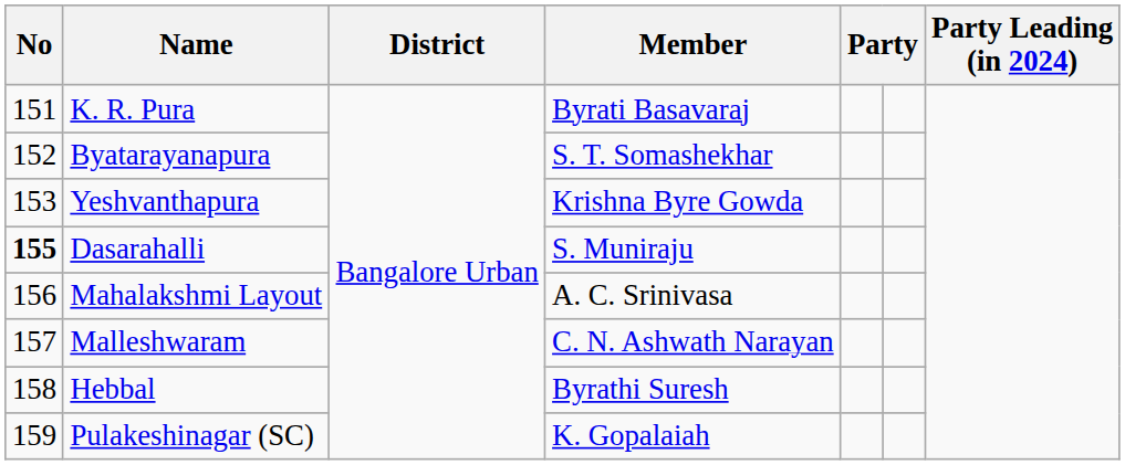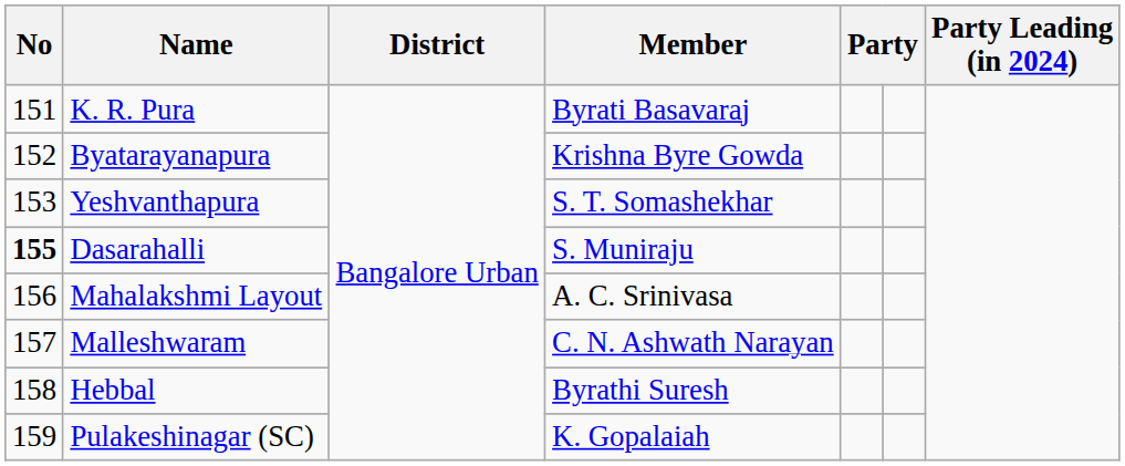 <table class="wikitable">
 <tr>
 <th>No</th>
 <th>Name</th>
 <th>District</th>
 <th>Member</th>
 <th colspan="2">Party</th>
 <th colspan="2">Party Leading<br>(in <a href='#'>2024</a>)</th>
 </tr>
 <tr>
 <td>151</td>
 <td><a href='#'>K. R. Pura</a></td>
 <td rowspan="8"><a href='#'>Bangalore Urban</a></td>
 <td><a href='#'>Byrati Basavaraj</a></td>
 <td></td>
 <td></td>
 </tr>
 <tr>
 <td>152</td>
 <td><a href='#'>Byatarayanapura</a></td>
-<td><a href='#'>S. T. Somashekhar</a></td>
+<td><a href='#'>Krishna Byre Gowda</a></td>
 <td></td>
 <td></td>
 </tr>
 <tr>
 <td>153</td>
 <td><a href='#'>Yeshvanthapura</a></td>
-<td><a href='#'>Krishna Byre Gowda</a></td>
+<td><a href='#'>S. T. Somashekhar</a></td>
 <td></td>
 <td></td>
 </tr>
 <tr>
 <td><strong>155</strong></td>
 <td><a href='#'>Dasarahalli</a></td>
 <td><a href='#'>S. Muniraju</a></td>
 <td></td>
 <td></td>
 </tr>
 <tr>
 <td>156</td>
 <td><a href='#'>Mahalakshmi Layout</a></td>
 <td>A. C. Srinivasa</td>
 <td></td>
 <td></td>
 </tr>
 <tr>
 <td>157</td>
 <td><a href='#'>Malleshwaram</a></td>
 <td><a href='#'>C. N. Ashwath Narayan</a></td>
 <td></td>
 <td></td>
 </tr>
 <tr>
 <td>158</td>
 <td><a href='#'>Hebbal</a></td>
 <td><a href='#'>Byrathi Suresh</a></td>
 <td></td>
 <td></td>
 </tr>
 <tr>
 <td>159</td>
 <td><a href='#'>Pulakeshinagar</a> (SC)</td>
 <td><a href='#'>K. Gopalaiah</a></td>
 <td></td>
 <td></td>
 </tr>
 </table>
